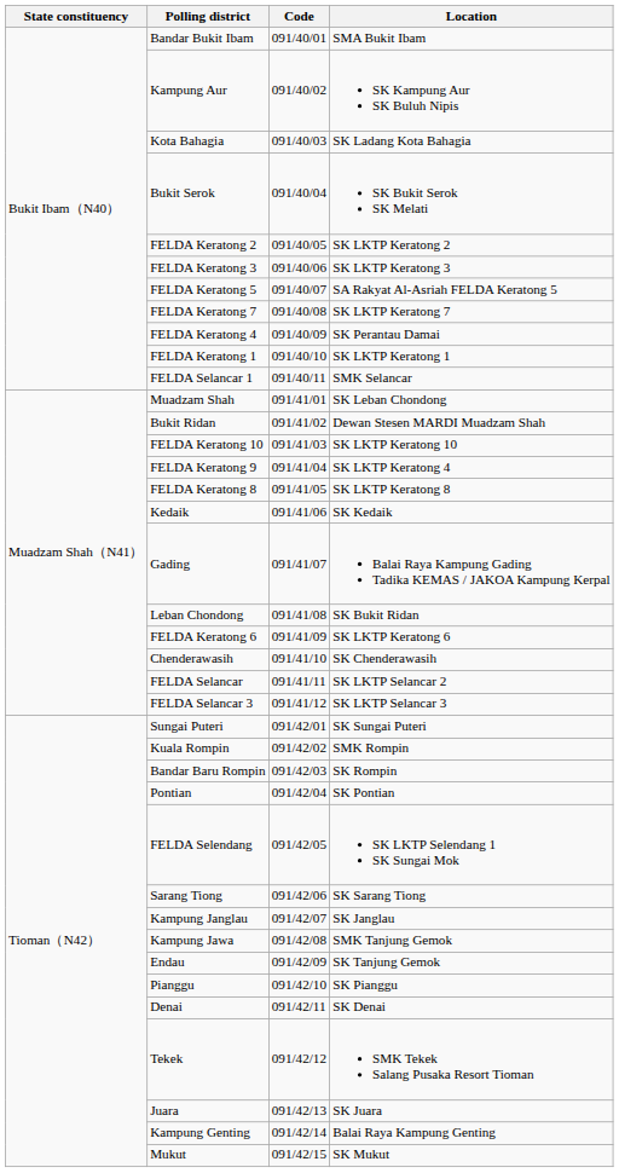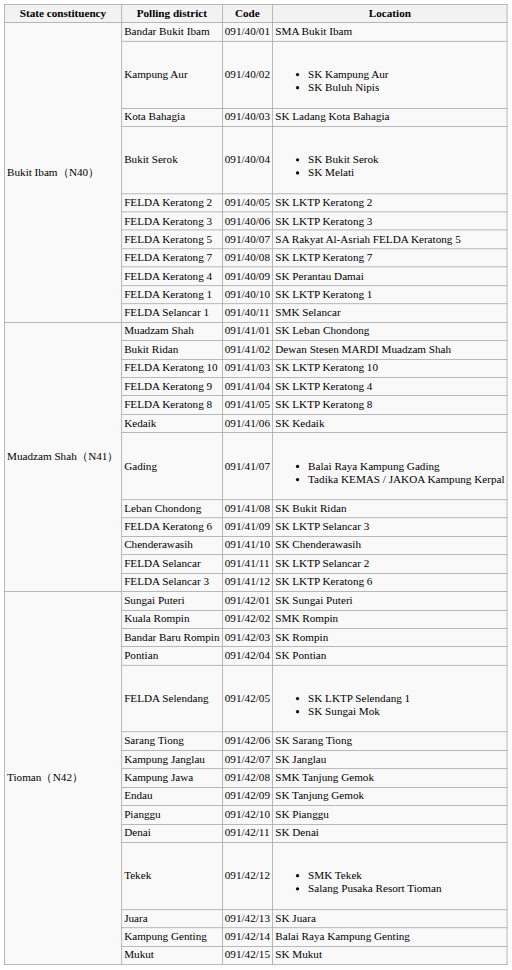 <table class="wikitable sortable mw-collapsible" style="white-space:nowrap;font-size:85%">
 <tr>
 <th>State constituency</th>
 <th>Polling district</th>
 <th>Code</th>
 <th>Location</th>
 </tr>
 <tr>
 <td rowspan="11">Bukit Ibam（N40）</td>
 <td>Bandar Bukit Ibam</td>
 <td>091/40/01</td>
 <td>SMA Bukit Ibam</td>
 </tr>
 <tr>
 <td>Kampung Aur</td>
 <td>091/40/02</td>
 <td><br><ul><li>SK Kampung Aur</li><li>SK Buluh Nipis</li></ul></td>
 </tr>
 <tr>
 <td>Kota Bahagia</td>
 <td>091/40/03</td>
 <td>SK Ladang Kota Bahagia</td>
 </tr>
 <tr>
 <td>Bukit Serok</td>
 <td>091/40/04</td>
 <td><br><ul><li>SK Bukit Serok</li><li>SK Melati</li></ul></td>
 </tr>
 <tr>
 <td>FELDA Keratong 2</td>
 <td>091/40/05</td>
 <td>SK LKTP Keratong 2</td>
 </tr>
 <tr>
 <td>FELDA Keratong 3</td>
 <td>091/40/06</td>
 <td>SK LKTP Keratong 3</td>
 </tr>
 <tr>
 <td>FELDA Keratong 5</td>
 <td>091/40/07</td>
 <td>SA Rakyat Al-Asriah FELDA Keratong 5</td>
 </tr>
 <tr>
 <td>FELDA Keratong 7</td>
 <td>091/40/08</td>
 <td>SK LKTP Keratong 7</td>
 </tr>
 <tr>
 <td>FELDA Keratong 4</td>
 <td>091/40/09</td>
 <td>SK Perantau Damai</td>
 </tr>
 <tr>
 <td>FELDA Keratong 1</td>
 <td>091/40/10</td>
 <td>SK LKTP Keratong 1</td>
 </tr>
 <tr>
 <td>FELDA Selancar 1</td>
 <td>091/40/11</td>
 <td>SMK Selancar</td>
 </tr>
 <tr>
 <td rowspan="12">Muadzam Shah（N41）</td>
 <td>Muadzam Shah</td>
 <td>091/41/01</td>
 <td>SK Leban Chondong</td>
 </tr>
 <tr>
 <td>Bukit Ridan</td>
 <td>091/41/02</td>
 <td>Dewan Stesen MARDI Muadzam Shah</td>
 </tr>
 <tr>
 <td>FELDA Keratong 10</td>
 <td>091/41/03</td>
 <td>SK LKTP Keratong 10</td>
 </tr>
 <tr>
 <td>FELDA Keratong 9</td>
 <td>091/41/04</td>
 <td>SK LKTP Keratong 4</td>
 </tr>
 <tr>
 <td>FELDA Keratong 8</td>
 <td>091/41/05</td>
 <td>SK LKTP Keratong 8</td>
 </tr>
 <tr>
 <td>Kedaik</td>
 <td>091/41/06</td>
 <td>SK Kedaik</td>
 </tr>
 <tr>
 <td>Gading</td>
 <td>091/41/07</td>
 <td><br><ul><li>Balai Raya Kampung Gading</li><li>Tadika KEMAS / JAKOA Kampung Kerpal</li></ul></td>
 </tr>
 <tr>
 <td>Leban Chondong</td>
 <td>091/41/08</td>
 <td>SK Bukit Ridan</td>
 </tr>
 <tr>
 <td>FELDA Keratong 6</td>
 <td>091/41/09</td>
-<td>SK LKTP Keratong 6</td>
+<td>SK LKTP Selancar 3</td>
 </tr>
 <tr>
 <td>Chenderawasih</td>
 <td>091/41/10</td>
 <td>SK Chenderawasih</td>
 </tr>
 <tr>
 <td>FELDA Selancar</td>
 <td>091/41/11</td>
 <td>SK LKTP Selancar 2</td>
 </tr>
 <tr>
 <td>FELDA Selancar 3</td>
 <td>091/41/12</td>
-<td>SK LKTP Selancar 3</td>
+<td>SK LKTP Keratong 6</td>
 </tr>
 <tr>
 <td rowspan="15">Tioman（N42）</td>
 <td>Sungai Puteri</td>
 <td>091/42/01</td>
 <td>SK Sungai Puteri</td>
 </tr>
 <tr>
 <td>Kuala Rompin</td>
 <td>091/42/02</td>
 <td>SMK Rompin</td>
 </tr>
 <tr>
 <td>Bandar Baru Rompin</td>
 <td>091/42/03</td>
 <td>SK Rompin</td>
 </tr>
 <tr>
 <td>Pontian</td>
 <td>091/42/04</td>
 <td>SK Pontian</td>
 </tr>
 <tr>
 <td>FELDA Selendang</td>
 <td>091/42/05</td>
 <td><br><ul><li>SK LKTP Selendang 1</li><li>SK Sungai Mok</li></ul></td>
 </tr>
 <tr>
 <td>Sarang Tiong</td>
 <td>091/42/06</td>
 <td>SK Sarang Tiong</td>
 </tr>
 <tr>
 <td>Kampung Janglau</td>
 <td>091/42/07</td>
 <td>SK Janglau</td>
 </tr>
 <tr>
 <td>Kampung Jawa</td>
 <td>091/42/08</td>
 <td>SMK Tanjung Gemok</td>
 </tr>
 <tr>
 <td>Endau</td>
 <td>091/42/09</td>
 <td>SK Tanjung Gemok</td>
 </tr>
 <tr>
 <td>Pianggu</td>
 <td>091/42/10</td>
 <td>SK Pianggu</td>
 </tr>
 <tr>
 <td>Denai</td>
 <td>091/42/11</td>
 <td>SK Denai</td>
 </tr>
 <tr>
 <td>Tekek</td>
 <td>091/42/12</td>
 <td><br><ul><li>SMK Tekek</li><li>Salang Pusaka Resort Tioman</li></ul></td>
 </tr>
 <tr>
 <td>Juara</td>
 <td>091/42/13</td>
 <td>SK Juara</td>
 </tr>
 <tr>
 <td>Kampung Genting</td>
 <td>091/42/14</td>
 <td>Balai Raya Kampung Genting</td>
 </tr>
 <tr>
 <td>Mukut</td>
 <td>091/42/15</td>
 <td>SK Mukut</td>
 </tr>
 </table>
